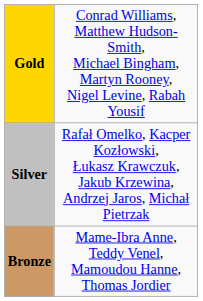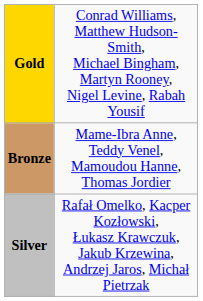 <table class="wikitable" style=" text-align:center; " width="35%">
 <tr>
 <td bgcolor="gold"><strong>Gold</strong></td>
 <td><a href='#'>Conrad Williams</a>, <a href='#'>Matthew Hudson-Smith</a>, <br> <a href='#'>Michael Bingham</a>, <a href='#'>Martyn Rooney</a>,<br> <a href='#'>Nigel Levine</a>, <a href='#'>Rabah Yousif</a><br><small><em></em></small></td>
 </tr>
 <tr>
+<td bgcolor="CC9966"><strong>Bronze</strong></td>
+<td><a href='#'>Mame-Ibra Anne</a>, <a href='#'>Teddy Venel</a>, <a href='#'>Mamoudou Hanne</a>, <a href='#'>Thomas Jordier</a><br><small><em></em></small></td>
+</tr>
+<tr>
 <td bgcolor="silver"><strong>Silver</strong></td>
 <td><a href='#'>Rafał Omelko</a>, <a href='#'>Kacper Kozłowski</a>,<br> <a href='#'>Łukasz Krawczuk</a>, <a href='#'>Jakub Krzewina</a>,<br> <a href='#'>Andrzej Jaros</a>, <a href='#'>Michał Pietrzak</a><br><small><em></em></small></td>
 </tr>
-<tr>
-<td bgcolor="CC9966"><strong>Bronze</strong></td>
-<td><a href='#'>Mame-Ibra Anne</a>, <a href='#'>Teddy Venel</a>, <a href='#'>Mamoudou Hanne</a>, <a href='#'>Thomas Jordier</a><br><small><em></em></small></td>
-</tr>
 </table>
